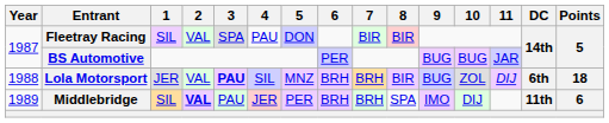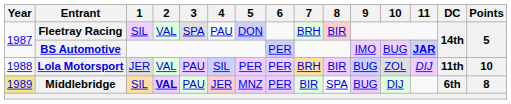 <table class="wikitable" style="text-align:center; font-size:85%">
 <tr>
 <th>Year</th>
 <th>Entrant</th>
 <th>1</th>
 <th>2</th>
 <th>3</th>
 <th>4</th>
 <th>5</th>
 <th>6</th>
 <th>7</th>
 <th>8</th>
 <th>9</th>
 <th>10</th>
 <th>11</th>
 <th>DC</th>
 <th>Points</th>
 </tr>
 <tr>
 <td rowspan=2><a href='#'>1987</a></td>
 <th nowrap>Fleetray Racing</th>
 <td style="background:#efcfff;"><a href='#'>SIL</a><br></td>
 <td style="background:#dfffdf;"><a href='#'>VAL</a><br></td>
 <td style="background:#dfdfdf;"><a href='#'>SPA</a><br></td>
 <td><a href='#'>PAU</a></td>
 <td style="background:#cfcfff;"><a href='#'>DON</a><br></td>
 <td></td>
-<td style="background:#dfffdf;"><a href='#'>BIR</a><br></td>
+<td style="background:#dfffdf;"><a href='#'>BRH</a><br></td>
 <td style="background:#ffcfcf;"><a href='#'>BIR</a><br></td>
 <td colspan=3></td>
 <th rowspan="2">14th</th>
 <th rowspan="2">5</th>
 </tr>
 <tr>
 <th nowrap><a href='#'>BS Automotive</a></th>
 <td colspan=5></td>
 <td style="background:#cfcfff;"><a href='#'>PER</a><br></td>
 <td colspan=2></td>
+<td style="background:#efcfff;"><a href='#'>IMO</a><br></td>
 <td style="background:#efcfff;"><a href='#'>BUG</a><br></td>
-<td style="background:#efcfff;"><a href='#'>BUG</a><br></td>
-<td style="background:#cfcfff;"><a href='#'>JAR</a><br></td>
+<td style="background:#cfcfff;"><strong><a href='#'>JAR</a><br></strong></td>
 </tr>
 <tr>
 <td><a href='#'>1988</a></td>
 <th nowrap><a href='#'>Lola Motorsport</a></th>
 <td style="background:#dfdfdf;"><a href='#'>JER</a><br></td>
 <td style="background:#dfffdf;"><a href='#'>VAL</a><br></td>
-<td style="background:#efcfff;"><strong><a href='#'>PAU</a><br></strong></td>
+<td style="background:#efcfff;"><a href='#'>PAU</a><br></td>
 <td style="background:#cfcfff;"><a href='#'>SIL</a><br></td>
-<td style="background:#efcfff;"><a href='#'>MNZ</a><br></td>
-<td style="background:#efcfff;"><a href='#'>BRH</a><br></td>
+<td style="background:#efcfff;"><a href='#'>PER</a><br></td>
+<td style="background:#efcfff;"><a href='#'>PER</a><br></td>
 <td style="background:#ffdf9f;"><a href='#'>BRH</a><br></td>
 <td style="background:#efcfff;"><a href='#'>BIR</a><br></td>
 <td style="background:#cfcfff;"><a href='#'>BUG</a><br></td>
 <td style="background:#dfdfdf;"><a href='#'>ZOL</a><br></td>
 <td style="background:#efcfff;"><a href='#'><em>DIJ</em></a><br></td>
-<th>6th</th>
-<th>18</th>
+<th>11th</th>
+<th>10</th>
 </tr>
 <tr>
-<td><a href='#'>1989</a></td>
+<td style="background: khaki;"><a href='#'>1989</a></td>
 <th nowrap>Middlebridge</th>
 <td style="background:#ffdf9f;"><a href='#'>SIL</a><br></td>
 <td style="background:#efcfff;"><strong><a href='#'>VAL</a><br></strong></td>
 <td style="background:#dfffdf;"><a href='#'>PAU</a><br></td>
 <td style="background:#ffcfcf;"><a href='#'>JER</a><br></td>
+<td style="background:#efcfff;"><a href='#'>MNZ</a><br></td>
 <td style="background:#efcfff;"><a href='#'>PER</a><br></td>
-<td style="background:#efcfff;"><a href='#'>BRH</a><br></td>
-<td style="background:#dfffdf;"><a href='#'>BRH</a><br></td>
+<td style="background:#dfffdf;"><a href='#'>BIR</a><br></td>
 <td><a href='#'>SPA</a><br></td>
-<td style="background:#efcfff;"><a href='#'>IMO</a><br></td>
+<td style="background:#efcfff;"><a href='#'>BUG</a><br></td>
 <td style="background:#dfffdf;"><a href='#'>DIJ</a><br></td>
 <td></td>
-<th>11th</th>
-<th>6</th>
+<th>6th</th>
+<th>8</th>
 </tr>
 <tr>
 <th colspan="15"></th>
 </tr>
 </table>
